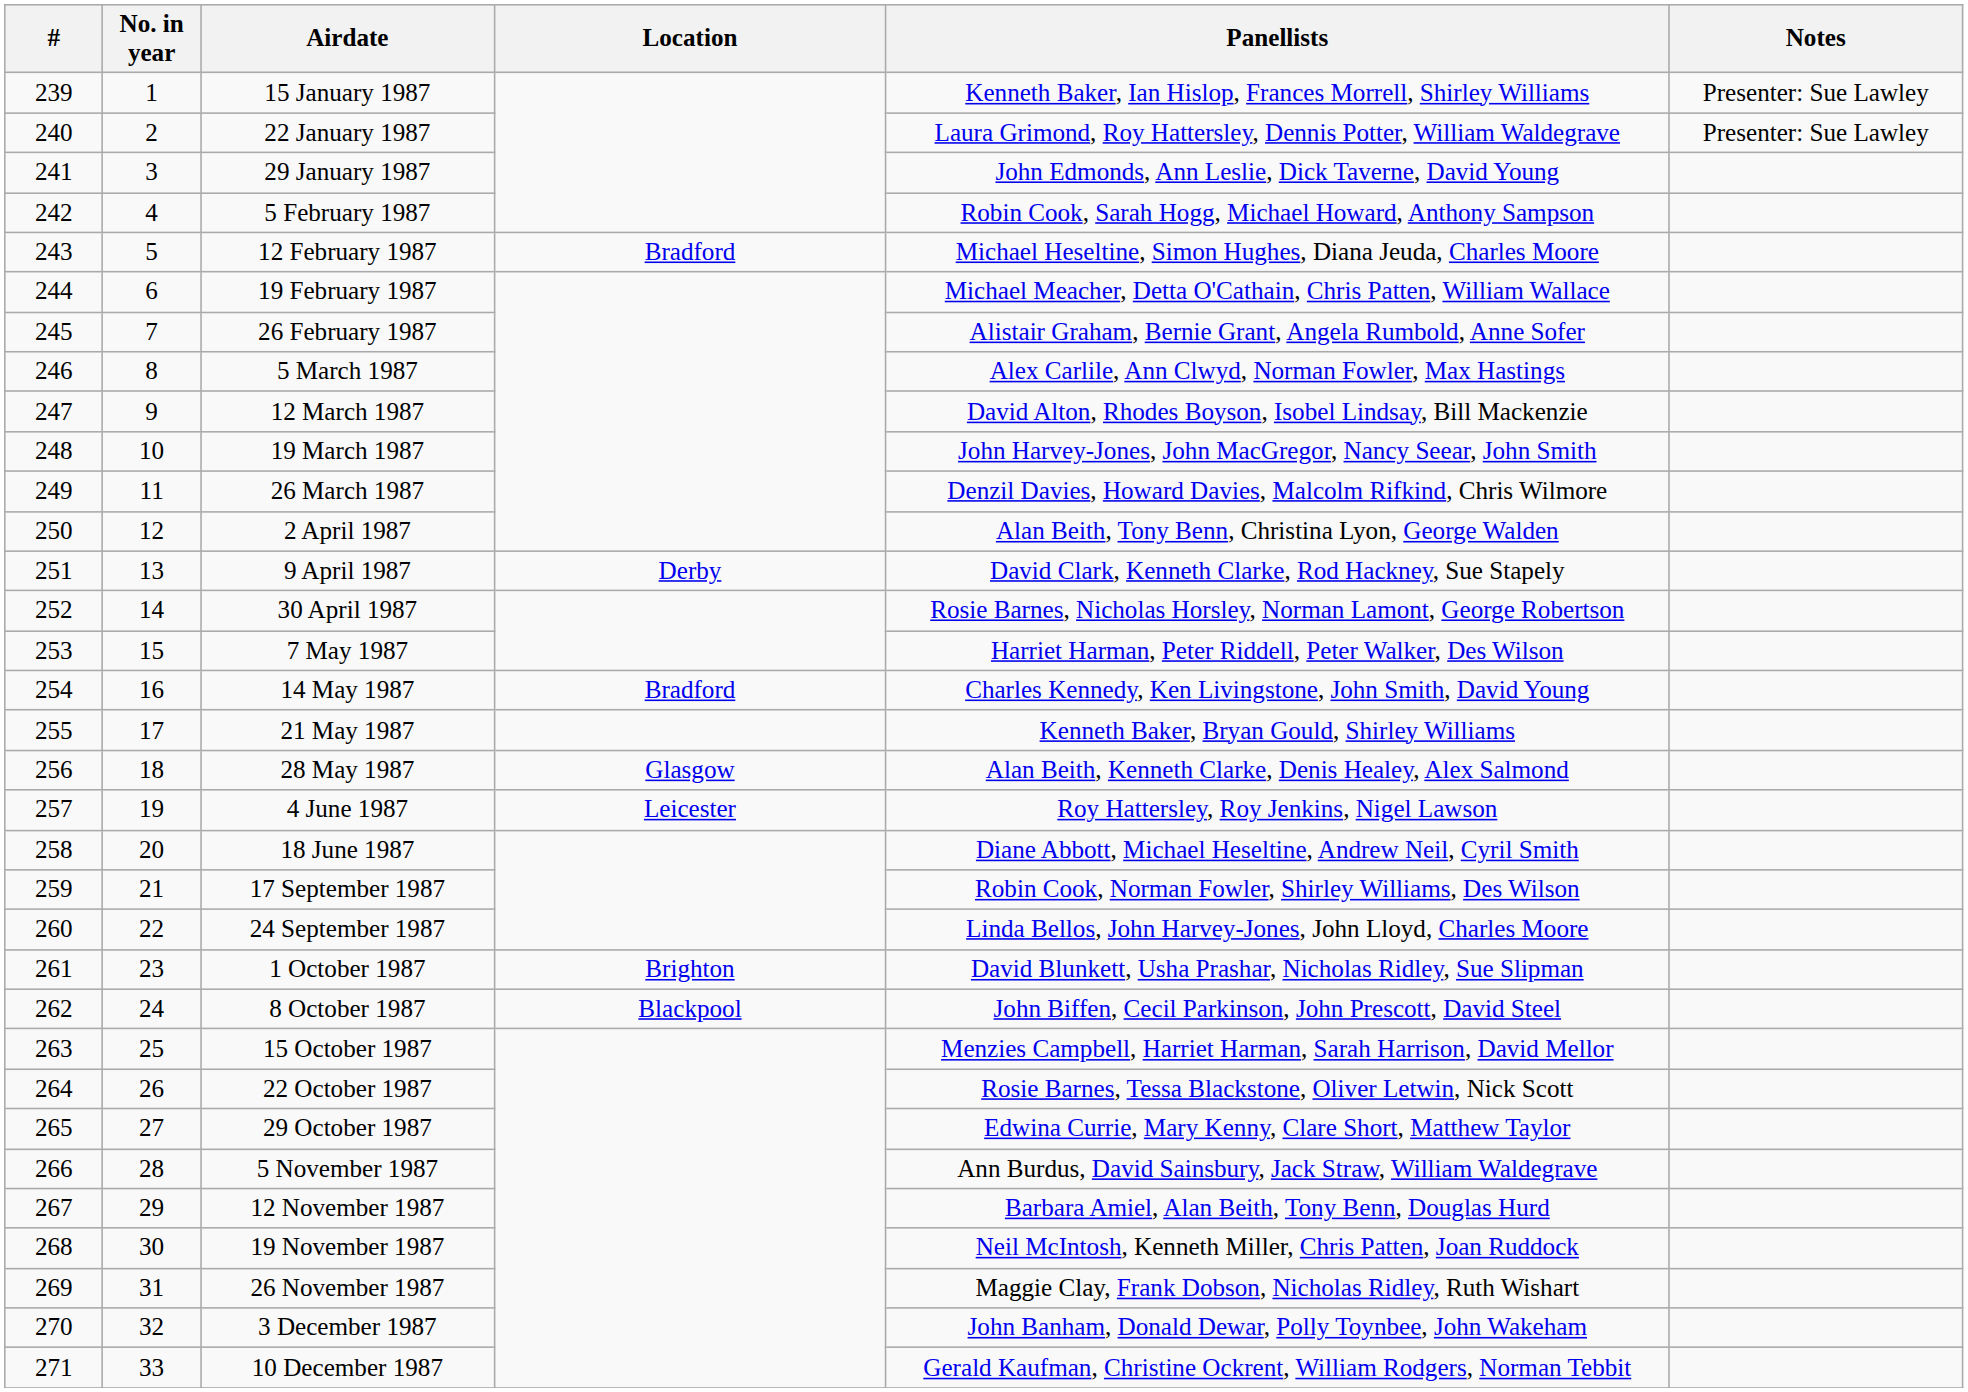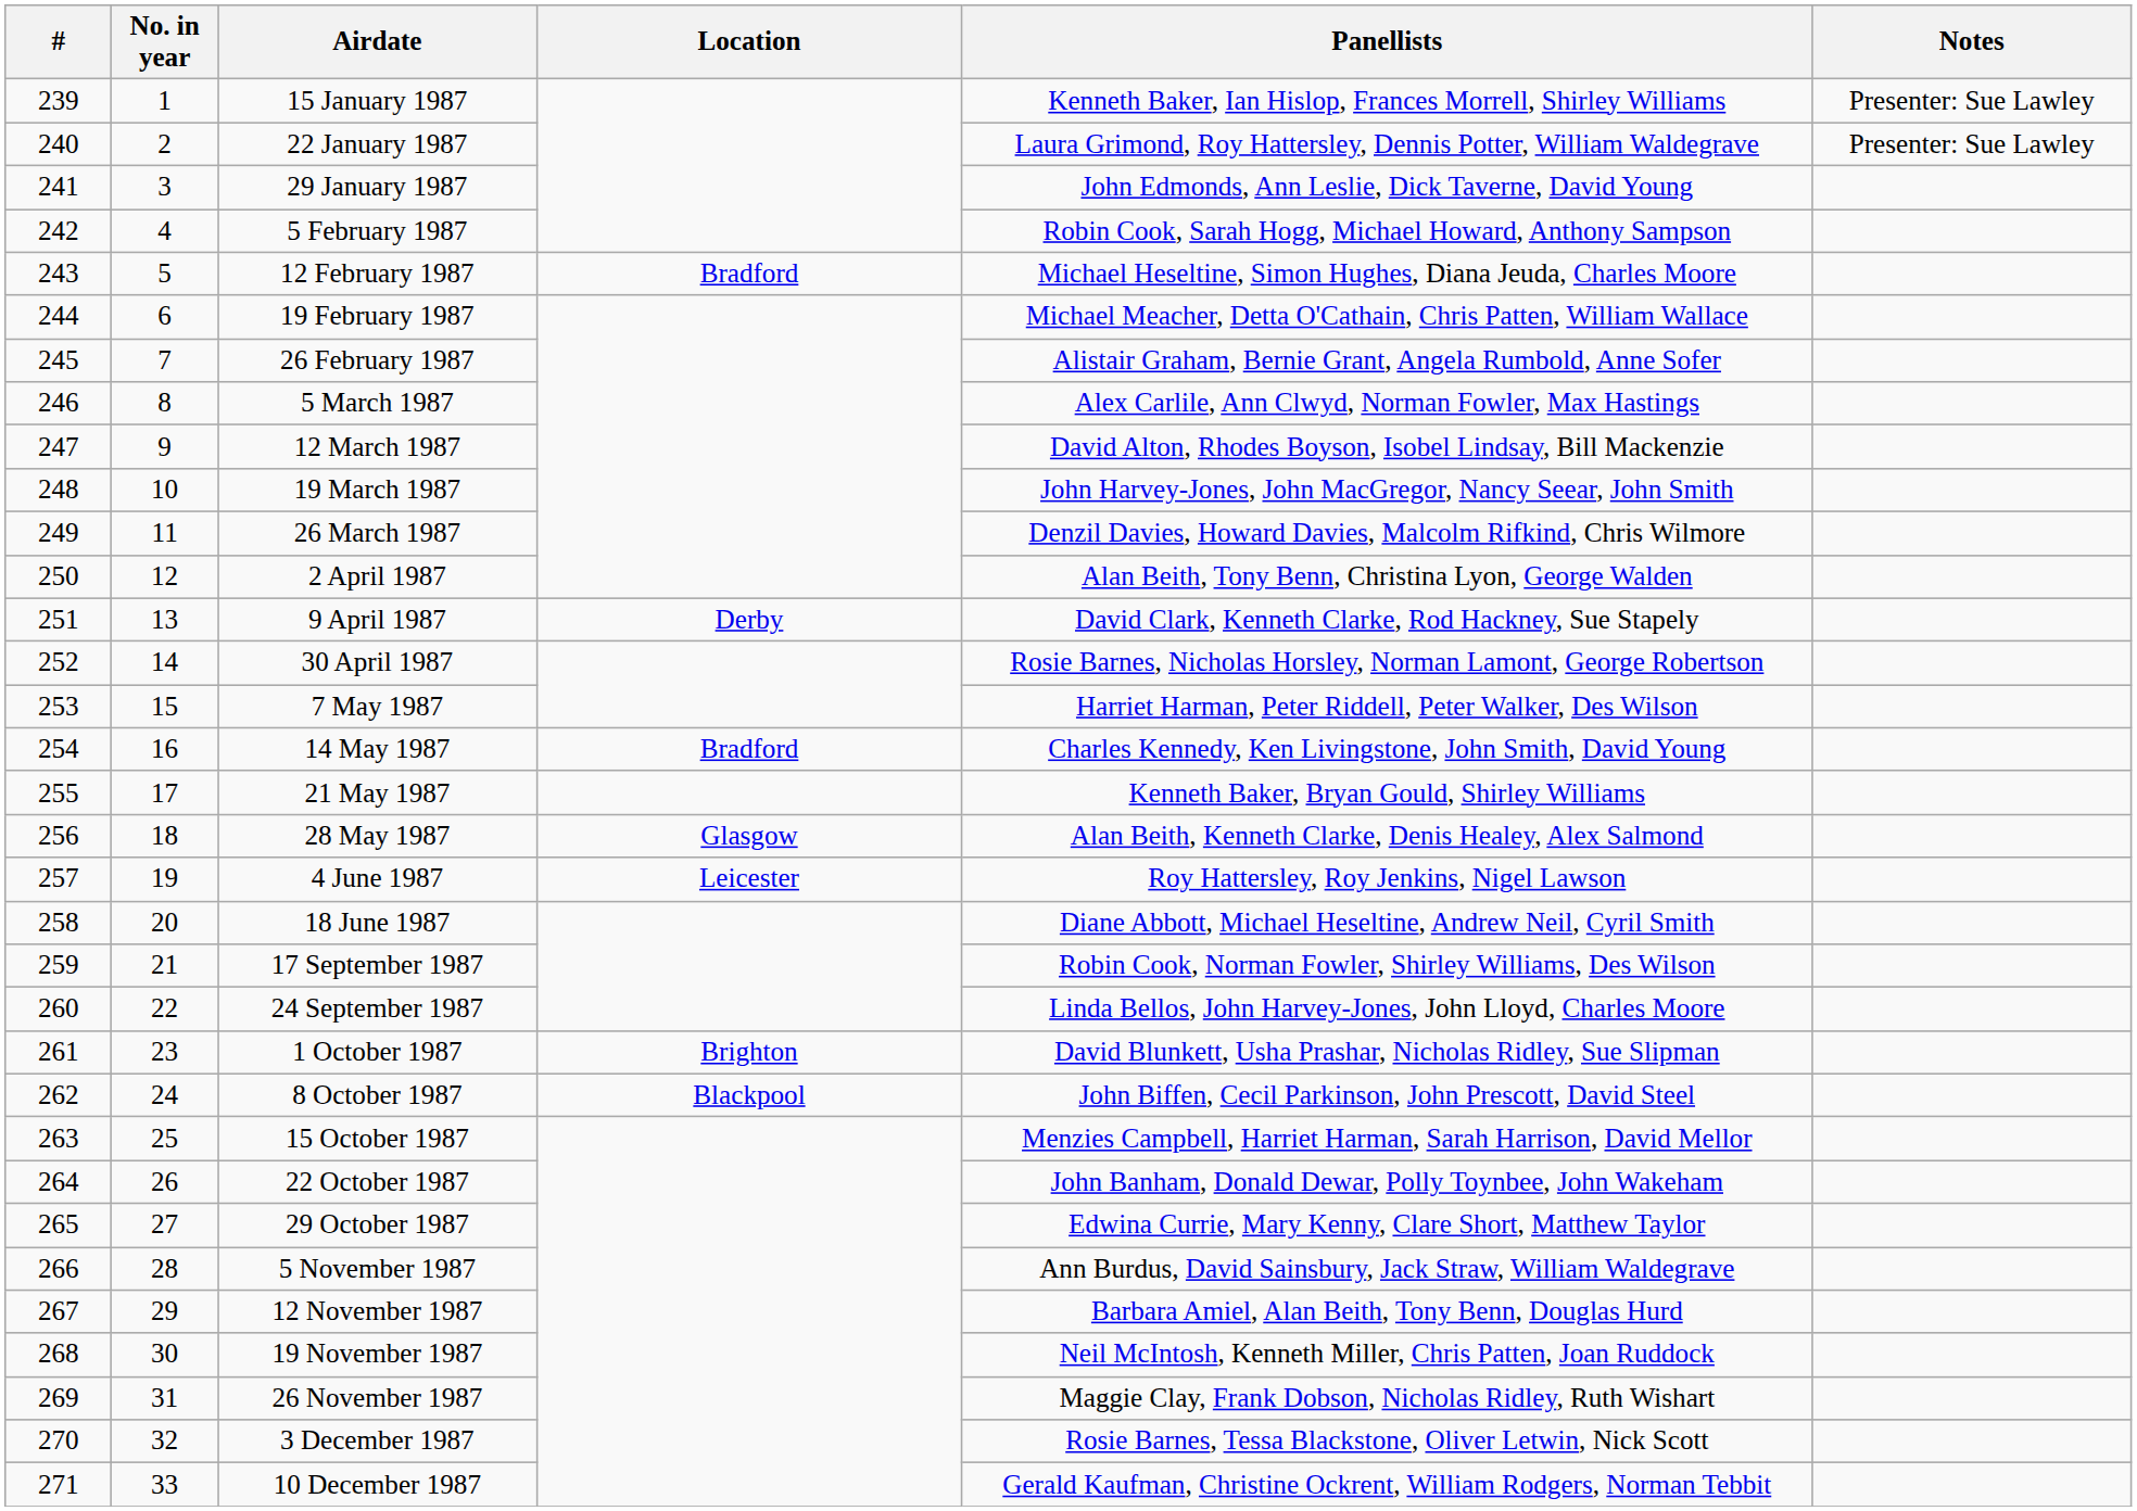 <table class="wikitable" style="text-align:center;">
 <tr>
 <th style="width:5%;">#</th>
 <th style="width:5%;">No. in year</th>
 <th style="width:15%;">Airdate</th>
 <th style="width:20%;">Location</th>
 <th style="width:40%;">Panellists</th>
 <th style="width:40%;">Notes</th>
 </tr>
 <tr>
 <td>239</td>
 <td>1</td>
 <td>15 January 1987</td>
 <td rowspan=4></td>
 <td><a href='#'>Kenneth Baker</a>, <a href='#'>Ian Hislop</a>, <a href='#'>Frances Morrell</a>, <a href='#'>Shirley Williams</a></td>
 <td>Presenter: Sue Lawley</td>
 </tr>
 <tr>
 <td>240</td>
 <td>2</td>
 <td>22 January 1987</td>
 <td><a href='#'>Laura Grimond</a>, <a href='#'>Roy Hattersley</a>, <a href='#'>Dennis Potter</a>, <a href='#'>William Waldegrave</a></td>
 <td>Presenter: Sue Lawley</td>
 </tr>
 <tr>
 <td>241</td>
 <td>3</td>
 <td>29 January 1987</td>
 <td><a href='#'>John Edmonds</a>, <a href='#'>Ann Leslie</a>, <a href='#'>Dick Taverne</a>, <a href='#'>David Young</a></td>
 <td></td>
 </tr>
 <tr>
 <td>242</td>
 <td>4</td>
 <td>5 February 1987</td>
 <td><a href='#'>Robin Cook</a>, <a href='#'>Sarah Hogg</a>, <a href='#'>Michael Howard</a>, <a href='#'>Anthony Sampson</a></td>
 <td></td>
 </tr>
 <tr>
 <td>243</td>
 <td>5</td>
 <td>12 February 1987</td>
 <td><a href='#'>Bradford</a></td>
 <td><a href='#'>Michael Heseltine</a>, <a href='#'>Simon Hughes</a>, Diana Jeuda, <a href='#'>Charles Moore</a></td>
 <td></td>
 </tr>
 <tr>
 <td>244</td>
 <td>6</td>
 <td>19 February 1987</td>
 <td rowspan=7></td>
 <td><a href='#'>Michael Meacher</a>, <a href='#'>Detta O'Cathain</a>, <a href='#'>Chris Patten</a>, <a href='#'>William Wallace</a></td>
 <td></td>
 </tr>
 <tr>
 <td>245</td>
 <td>7</td>
 <td>26 February 1987</td>
 <td><a href='#'>Alistair Graham</a>, <a href='#'>Bernie Grant</a>, <a href='#'>Angela Rumbold</a>, <a href='#'>Anne Sofer</a></td>
 <td></td>
 </tr>
 <tr>
 <td>246</td>
 <td>8</td>
 <td>5 March 1987</td>
 <td><a href='#'>Alex Carlile</a>, <a href='#'>Ann Clwyd</a>, <a href='#'>Norman Fowler</a>, <a href='#'>Max Hastings</a></td>
 <td></td>
 </tr>
 <tr>
 <td>247</td>
 <td>9</td>
 <td>12 March 1987</td>
 <td><a href='#'>David Alton</a>, <a href='#'>Rhodes Boyson</a>, <a href='#'>Isobel Lindsay</a>, Bill Mackenzie</td>
 <td></td>
 </tr>
 <tr>
 <td>248</td>
 <td>10</td>
 <td>19 March 1987</td>
 <td><a href='#'>John Harvey-Jones</a>, <a href='#'>John MacGregor</a>, <a href='#'>Nancy Seear</a>, <a href='#'>John Smith</a></td>
 <td></td>
 </tr>
 <tr>
 <td>249</td>
 <td>11</td>
 <td>26 March 1987</td>
 <td><a href='#'>Denzil Davies</a>, <a href='#'>Howard Davies</a>, <a href='#'>Malcolm Rifkind</a>, Chris Wilmore</td>
 <td></td>
 </tr>
 <tr>
 <td>250</td>
 <td>12</td>
 <td>2 April 1987</td>
 <td><a href='#'>Alan Beith</a>, <a href='#'>Tony Benn</a>, Christina Lyon, <a href='#'>George Walden</a></td>
 <td></td>
 </tr>
 <tr>
 <td>251</td>
 <td>13</td>
 <td>9 April 1987</td>
 <td><a href='#'>Derby</a></td>
 <td><a href='#'>David Clark</a>, <a href='#'>Kenneth Clarke</a>, <a href='#'>Rod Hackney</a>, Sue Stapely</td>
 <td></td>
 </tr>
 <tr>
 <td>252</td>
 <td>14</td>
 <td>30 April 1987</td>
 <td rowspan=2></td>
 <td><a href='#'>Rosie Barnes</a>, <a href='#'>Nicholas Horsley</a>, <a href='#'>Norman Lamont</a>, <a href='#'>George Robertson</a></td>
 <td></td>
 </tr>
 <tr>
 <td>253</td>
 <td>15</td>
 <td>7 May 1987</td>
 <td><a href='#'>Harriet Harman</a>, <a href='#'>Peter Riddell</a>, <a href='#'>Peter Walker</a>, <a href='#'>Des Wilson</a></td>
 <td></td>
 </tr>
 <tr>
 <td>254</td>
 <td>16</td>
 <td>14 May 1987</td>
 <td><a href='#'>Bradford</a></td>
 <td><a href='#'>Charles Kennedy</a>, <a href='#'>Ken Livingstone</a>, <a href='#'>John Smith</a>, <a href='#'>David Young</a></td>
 <td></td>
 </tr>
 <tr>
 <td>255</td>
 <td>17</td>
 <td>21 May 1987</td>
 <td></td>
 <td><a href='#'>Kenneth Baker</a>, <a href='#'>Bryan Gould</a>, <a href='#'>Shirley Williams</a></td>
 <td></td>
 </tr>
 <tr>
 <td>256</td>
 <td>18</td>
 <td>28 May 1987</td>
 <td><a href='#'>Glasgow</a></td>
 <td><a href='#'>Alan Beith</a>, <a href='#'>Kenneth Clarke</a>, <a href='#'>Denis Healey</a>, <a href='#'>Alex Salmond</a></td>
 <td></td>
 </tr>
 <tr>
 <td>257</td>
 <td>19</td>
 <td>4 June 1987</td>
 <td><a href='#'>Leicester</a></td>
 <td><a href='#'>Roy Hattersley</a>, <a href='#'>Roy Jenkins</a>, <a href='#'>Nigel Lawson</a></td>
 <td></td>
 </tr>
 <tr>
 <td>258</td>
 <td>20</td>
 <td>18 June 1987</td>
 <td rowspan=3></td>
 <td><a href='#'>Diane Abbott</a>, <a href='#'>Michael Heseltine</a>, <a href='#'>Andrew Neil</a>, <a href='#'>Cyril Smith</a></td>
 <td></td>
 </tr>
 <tr>
 <td>259</td>
 <td>21</td>
 <td>17 September 1987</td>
 <td><a href='#'>Robin Cook</a>, <a href='#'>Norman Fowler</a>, <a href='#'>Shirley Williams</a>, <a href='#'>Des Wilson</a></td>
 <td></td>
 </tr>
 <tr>
 <td>260</td>
 <td>22</td>
 <td>24 September 1987</td>
 <td><a href='#'>Linda Bellos</a>, <a href='#'>John Harvey-Jones</a>, John Lloyd, <a href='#'>Charles Moore</a></td>
 <td></td>
 </tr>
 <tr>
 <td>261</td>
 <td>23</td>
 <td>1 October 1987</td>
 <td><a href='#'>Brighton</a></td>
 <td><a href='#'>David Blunkett</a>, <a href='#'>Usha Prashar</a>, <a href='#'>Nicholas Ridley</a>, <a href='#'>Sue Slipman</a></td>
 <td></td>
 </tr>
 <tr>
 <td>262</td>
 <td>24</td>
 <td>8 October 1987</td>
 <td><a href='#'>Blackpool</a></td>
 <td><a href='#'>John Biffen</a>, <a href='#'>Cecil Parkinson</a>, <a href='#'>John Prescott</a>, <a href='#'>David Steel</a></td>
 <td></td>
 </tr>
 <tr>
 <td>263</td>
 <td>25</td>
 <td>15 October 1987</td>
 <td rowspan=9></td>
 <td><a href='#'>Menzies Campbell</a>, <a href='#'>Harriet Harman</a>, <a href='#'>Sarah Harrison</a>, <a href='#'>David Mellor</a></td>
 <td></td>
 </tr>
 <tr>
 <td>264</td>
 <td>26</td>
 <td>22 October 1987</td>
-<td><a href='#'>Rosie Barnes</a>, <a href='#'>Tessa Blackstone</a>, <a href='#'>Oliver Letwin</a>, Nick Scott</td>
+<td><a href='#'>John Banham</a>, <a href='#'>Donald Dewar</a>, <a href='#'>Polly Toynbee</a>, <a href='#'>John Wakeham</a></td>
 <td></td>
 </tr>
 <tr>
 <td>265</td>
 <td>27</td>
 <td>29 October 1987</td>
 <td><a href='#'>Edwina Currie</a>, <a href='#'>Mary Kenny</a>, <a href='#'>Clare Short</a>, <a href='#'>Matthew Taylor</a></td>
 <td></td>
 </tr>
 <tr>
 <td>266</td>
 <td>28</td>
 <td>5 November 1987</td>
 <td>Ann Burdus, <a href='#'>David Sainsbury</a>, <a href='#'>Jack Straw</a>, <a href='#'>William Waldegrave</a></td>
 <td></td>
 </tr>
 <tr>
 <td>267</td>
 <td>29</td>
 <td>12 November 1987</td>
 <td><a href='#'>Barbara Amiel</a>, <a href='#'>Alan Beith</a>, <a href='#'>Tony Benn</a>, <a href='#'>Douglas Hurd</a></td>
 <td></td>
 </tr>
 <tr>
 <td>268</td>
 <td>30</td>
 <td>19 November 1987</td>
 <td><a href='#'>Neil McIntosh</a>, Kenneth Miller, <a href='#'>Chris Patten</a>, <a href='#'>Joan Ruddock</a></td>
 <td></td>
 </tr>
 <tr>
 <td>269</td>
 <td>31</td>
 <td>26 November 1987</td>
 <td>Maggie Clay, <a href='#'>Frank Dobson</a>, <a href='#'>Nicholas Ridley</a>, Ruth Wishart</td>
 <td></td>
 </tr>
 <tr>
 <td>270</td>
 <td>32</td>
 <td>3 December 1987</td>
-<td><a href='#'>John Banham</a>, <a href='#'>Donald Dewar</a>, <a href='#'>Polly Toynbee</a>, <a href='#'>John Wakeham</a></td>
+<td><a href='#'>Rosie Barnes</a>, <a href='#'>Tessa Blackstone</a>, <a href='#'>Oliver Letwin</a>, Nick Scott</td>
 <td></td>
 </tr>
 <tr>
 <td>271</td>
 <td>33</td>
 <td>10 December 1987</td>
 <td><a href='#'>Gerald Kaufman</a>, <a href='#'>Christine Ockrent</a>, <a href='#'>William Rodgers</a>, <a href='#'>Norman Tebbit</a></td>
 <td></td>
 </tr>
 </table>
